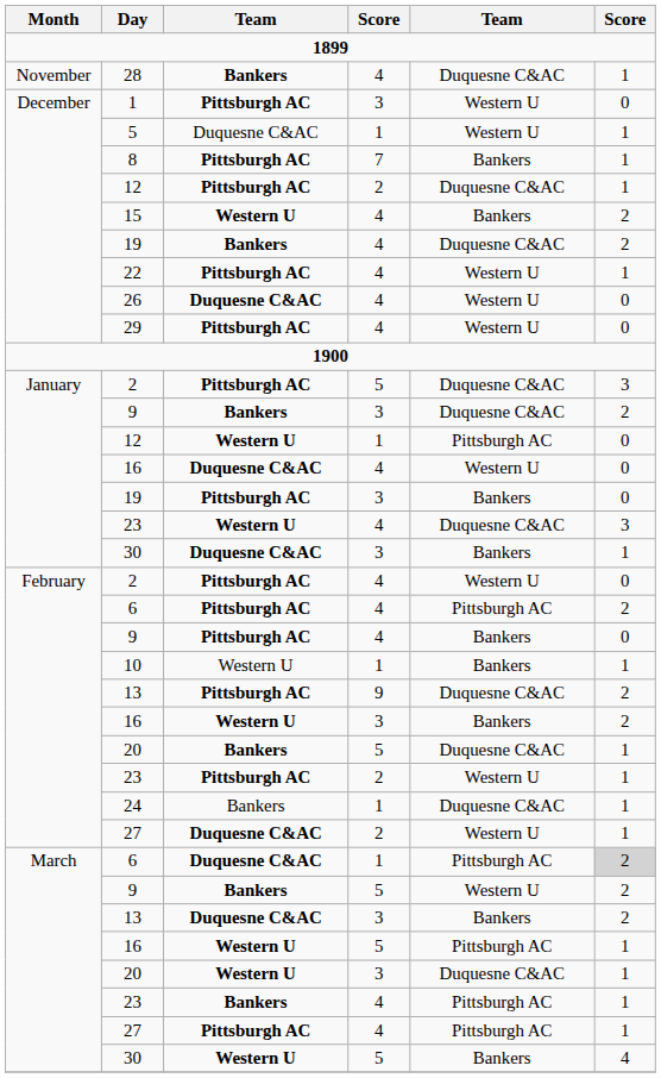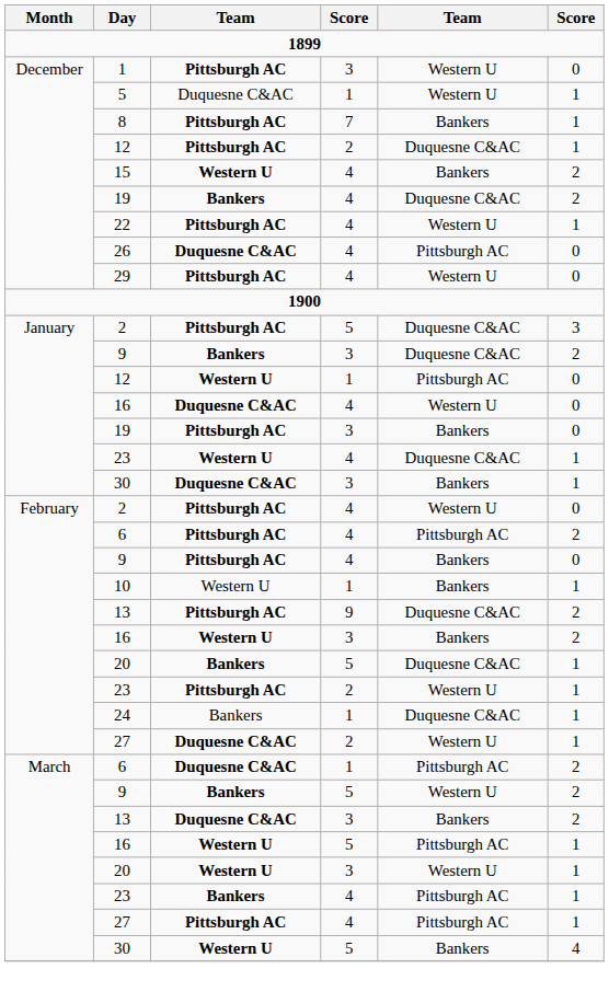 <table class="wikitable" style="text-align:center;">
 <tr>
 <th style="width:5em">Month</th>
 <th style="width:3em">Day</th>
 <th style="width:10em">Team</th>
 <th style="width:3em">Score</th>
 <th style="width:10em">Team</th>
 <th style="width:3em">Score</th>
 </tr>
 <tr>
 <td colspan="6"><strong>1899</strong></td>
-</tr>
-<tr>
-<td valign=top>November</td>
-<td>28</td>
-<td><strong>Bankers</strong></td>
-<td>4</td>
-<td>Duquesne C&AC</td>
-<td>1</td>
 </tr>
 <tr>
 <td rowspan=9 valign=top>December</td>
 <td>1</td>
 <td><strong>Pittsburgh AC</strong></td>
 <td>3</td>
 <td>Western U</td>
 <td>0</td>
 </tr>
 <tr>
 <td>5</td>
 <td>Duquesne C&AC</td>
 <td>1</td>
 <td>Western U</td>
 <td>1</td>
 </tr>
 <tr>
 <td>8</td>
 <td><strong>Pittsburgh AC</strong></td>
 <td>7</td>
 <td>Bankers</td>
 <td>1</td>
 </tr>
 <tr>
 <td>12</td>
 <td><strong>Pittsburgh AC</strong></td>
 <td>2</td>
 <td>Duquesne C&AC</td>
 <td>1</td>
 </tr>
 <tr>
 <td>15</td>
 <td><strong>Western U</strong></td>
 <td>4</td>
 <td>Bankers</td>
 <td>2</td>
 </tr>
 <tr>
 <td>19</td>
 <td><strong>Bankers</strong></td>
 <td>4</td>
 <td>Duquesne C&AC</td>
 <td>2</td>
 </tr>
 <tr>
 <td>22</td>
 <td><strong>Pittsburgh AC</strong></td>
 <td>4</td>
 <td>Western U</td>
 <td>1</td>
 </tr>
 <tr>
 <td>26</td>
 <td><strong>Duquesne C&AC</strong></td>
 <td>4</td>
-<td>Western U</td>
+<td>Pittsburgh AC</td>
 <td>0</td>
 </tr>
 <tr>
 <td>29</td>
 <td><strong>Pittsburgh AC</strong></td>
 <td>4</td>
 <td>Western U</td>
 <td>0</td>
 </tr>
 <tr>
 <td colspan="6"><strong>1900</strong></td>
 </tr>
 <tr>
 <td rowspan=7 valign=top>January</td>
 <td>2</td>
 <td><strong>Pittsburgh AC</strong></td>
 <td>5</td>
 <td>Duquesne C&AC</td>
 <td>3</td>
 </tr>
 <tr>
 <td>9</td>
 <td><strong>Bankers</strong></td>
 <td>3</td>
 <td>Duquesne C&AC</td>
 <td>2</td>
 </tr>
 <tr>
 <td>12</td>
 <td><strong>Western U</strong></td>
 <td>1</td>
 <td>Pittsburgh AC</td>
 <td>0</td>
 </tr>
 <tr>
 <td>16</td>
 <td><strong>Duquesne C&AC</strong></td>
 <td>4</td>
 <td>Western U</td>
 <td>0</td>
 </tr>
 <tr>
 <td>19</td>
 <td><strong>Pittsburgh AC</strong></td>
 <td>3</td>
 <td>Bankers</td>
 <td>0</td>
 </tr>
 <tr>
 <td>23</td>
 <td><strong>Western U</strong></td>
 <td>4</td>
 <td>Duquesne C&AC</td>
-<td>3</td>
+<td>1</td>
 </tr>
 <tr>
 <td>30</td>
 <td><strong>Duquesne C&AC</strong></td>
 <td>3</td>
 <td>Bankers</td>
 <td>1</td>
 </tr>
 <tr>
 <td rowspan=10 valign=top>February</td>
 <td>2</td>
 <td><strong>Pittsburgh AC</strong></td>
 <td>4</td>
 <td>Western U</td>
 <td>0</td>
 </tr>
 <tr>
 <td>6</td>
 <td><strong>Pittsburgh AC</strong></td>
 <td>4</td>
 <td>Pittsburgh AC</td>
 <td>2</td>
 </tr>
 <tr>
 <td>9</td>
 <td><strong>Pittsburgh AC</strong></td>
 <td>4</td>
 <td>Bankers</td>
 <td>0</td>
 </tr>
 <tr>
 <td>10</td>
 <td>Western U</td>
 <td>1</td>
 <td>Bankers</td>
 <td>1</td>
 </tr>
 <tr>
 <td>13</td>
 <td><strong>Pittsburgh AC</strong></td>
 <td>9</td>
 <td>Duquesne C&AC</td>
 <td>2</td>
 </tr>
 <tr>
 <td>16</td>
 <td><strong>Western U</strong></td>
 <td>3</td>
 <td>Bankers</td>
 <td>2</td>
 </tr>
 <tr>
 <td>20</td>
 <td><strong>Bankers</strong></td>
 <td>5</td>
 <td>Duquesne C&AC</td>
 <td>1</td>
 </tr>
 <tr>
 <td>23</td>
 <td><strong>Pittsburgh AC</strong></td>
 <td>2</td>
 <td>Western U</td>
 <td>1</td>
 </tr>
 <tr>
 <td>24</td>
 <td>Bankers</td>
 <td>1</td>
 <td>Duquesne C&AC</td>
 <td>1</td>
 </tr>
 <tr>
 <td>27</td>
 <td><strong>Duquesne C&AC</strong></td>
 <td>2</td>
 <td>Western U</td>
 <td>1</td>
 </tr>
 <tr>
 <td rowspan=8 valign=top>March</td>
 <td>6</td>
 <td><strong>Duquesne C&AC</strong></td>
 <td>1</td>
 <td>Pittsburgh AC</td>
-<td style="background: lightgrey;">2</td>
+<td>2</td>
 </tr>
 <tr>
 <td>9</td>
 <td><strong>Bankers</strong></td>
 <td>5</td>
 <td>Western U</td>
 <td>2</td>
 </tr>
 <tr>
 <td>13</td>
 <td><strong>Duquesne C&AC</strong></td>
 <td>3</td>
 <td>Bankers</td>
 <td>2</td>
 </tr>
 <tr>
 <td>16</td>
 <td><strong>Western U</strong></td>
 <td>5</td>
 <td>Pittsburgh AC</td>
 <td>1</td>
 </tr>
 <tr>
 <td>20</td>
 <td><strong>Western U</strong></td>
 <td>3</td>
-<td>Duquesne C&AC</td>
+<td>Western U</td>
 <td>1</td>
 </tr>
 <tr>
 <td>23</td>
 <td><strong>Bankers</strong></td>
 <td>4</td>
 <td>Pittsburgh AC</td>
 <td>1</td>
 </tr>
 <tr>
 <td>27</td>
 <td><strong>Pittsburgh AC</strong></td>
 <td>4</td>
 <td>Pittsburgh AC</td>
 <td>1</td>
 </tr>
 <tr>
 <td>30</td>
 <td><strong>Western U</strong></td>
 <td>5</td>
 <td>Bankers</td>
 <td>4</td>
 </tr>
 <tr>
 </tr>
 </table>
